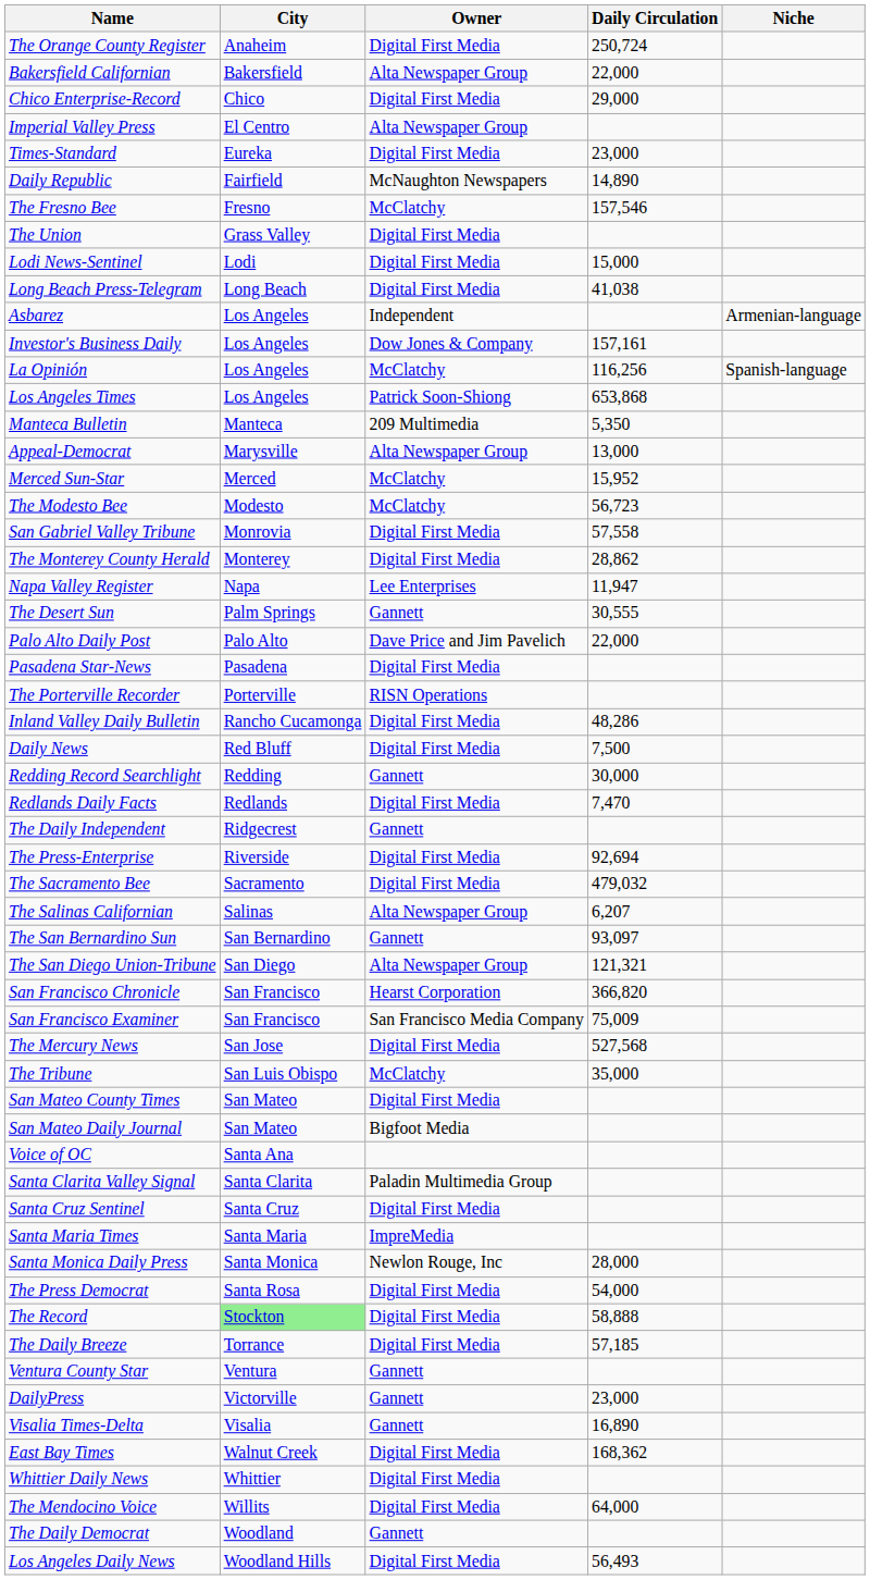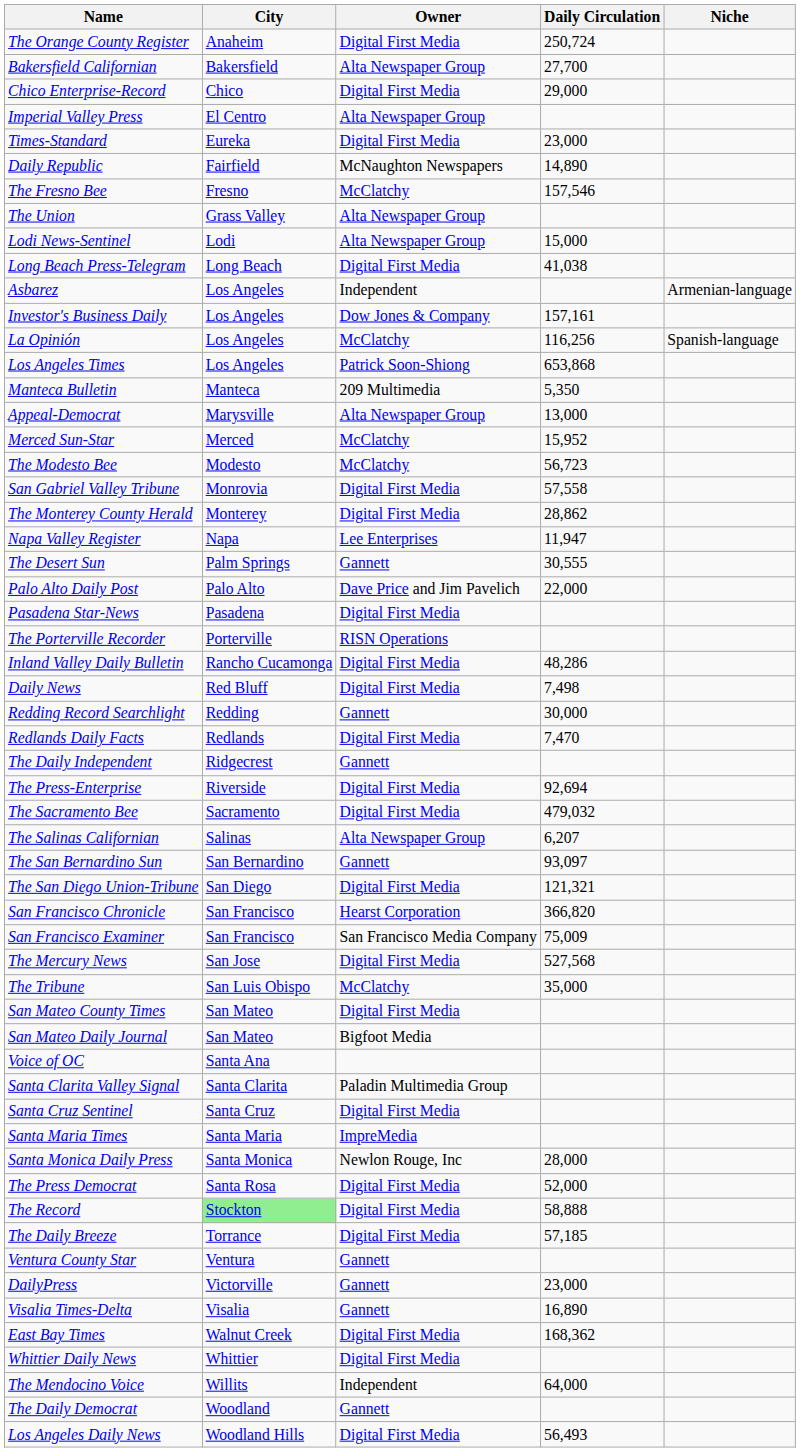 <table class="wikitable sortable">
 <tr>
 <th>Name</th>
 <th>City</th>
 <th>Owner</th>
 <th>Daily Circulation</th>
 <th>Niche</th>
 </tr>
 <tr>
 <td><em><a href='#'>The Orange County Register</a></em></td>
 <td><a href='#'>Anaheim</a></td>
 <td><a href='#'>Digital First Media</a></td>
 <td>250,724</td>
 <td></td>
 </tr>
 <tr>
 <td><em><a href='#'>Bakersfield Californian</a></em></td>
 <td><a href='#'>Bakersfield</a></td>
 <td><a href='#'>Alta Newspaper Group</a></td>
-<td>22,000</td>
+<td>27,700</td>
 <td></td>
 </tr>
 <tr>
 <td><em><a href='#'>Chico Enterprise-Record</a></em></td>
 <td><a href='#'>Chico</a></td>
 <td><a href='#'>Digital First Media</a></td>
 <td>29,000</td>
 <td></td>
 </tr>
 <tr>
 <td><em><a href='#'>Imperial Valley Press</a></em></td>
 <td><a href='#'>El Centro</a></td>
 <td><a href='#'>Alta Newspaper Group</a></td>
 <td></td>
 <td></td>
 </tr>
 <tr>
 <td><em><a href='#'>Times-Standard</a></em></td>
 <td><a href='#'>Eureka</a></td>
 <td><a href='#'>Digital First Media</a></td>
 <td>23,000</td>
 <td></td>
 </tr>
 <tr>
 <td><em><a href='#'>Daily Republic</a></em></td>
 <td><a href='#'>Fairfield</a></td>
 <td>McNaughton Newspapers</td>
 <td>14,890</td>
 <td></td>
 </tr>
 <tr>
 <td><em><a href='#'>The Fresno Bee</a></em></td>
 <td><a href='#'>Fresno</a></td>
 <td><a href='#'>McClatchy</a></td>
 <td>157,546</td>
 <td></td>
 </tr>
 <tr>
 <td><a href='#'><em>The Union</em></a></td>
 <td><a href='#'>Grass Valley</a></td>
-<td><a href='#'>Digital First Media</a></td>
+<td><a href='#'>Alta Newspaper Group</a></td>
 <td></td>
 <td></td>
 </tr>
 <tr>
 <td><em><a href='#'>Lodi News-Sentinel</a></em></td>
 <td><a href='#'>Lodi</a></td>
-<td><a href='#'>Digital First Media</a></td>
+<td><a href='#'>Alta Newspaper Group</a></td>
 <td>15,000</td>
 <td></td>
 </tr>
 <tr>
 <td><em><a href='#'>Long Beach Press-Telegram</a></em></td>
 <td><a href='#'>Long Beach</a></td>
 <td><a href='#'>Digital First Media</a></td>
 <td>41,038</td>
 <td></td>
 </tr>
 <tr>
 <td><em><a href='#'>Asbarez</a></em></td>
 <td><a href='#'>Los Angeles</a></td>
 <td>Independent</td>
 <td></td>
 <td>Armenian-language</td>
 </tr>
 <tr>
 <td><em><a href='#'>Investor's Business Daily</a></em></td>
 <td><a href='#'>Los Angeles</a></td>
 <td><a href='#'>Dow Jones & Company</a></td>
 <td>157,161</td>
 <td></td>
 </tr>
 <tr>
 <td><em><a href='#'>La Opinión</a></em></td>
 <td><a href='#'>Los Angeles</a></td>
 <td><a href='#'>McClatchy</a></td>
 <td>116,256</td>
 <td>Spanish-language</td>
 </tr>
 <tr>
 <td><em><a href='#'>Los Angeles Times</a></em></td>
 <td><a href='#'>Los Angeles</a></td>
 <td><a href='#'>Patrick Soon-Shiong</a></td>
 <td>653,868</td>
 <td></td>
 </tr>
 <tr>
 <td><em><a href='#'>Manteca Bulletin</a></em></td>
 <td><a href='#'>Manteca</a></td>
 <td>209 Multimedia</td>
 <td>5,350</td>
 <td></td>
 </tr>
 <tr>
 <td><em><a href='#'>Appeal-Democrat</a></em></td>
 <td><a href='#'>Marysville</a></td>
 <td><a href='#'>Alta Newspaper Group</a></td>
 <td>13,000</td>
 <td></td>
 </tr>
 <tr>
 <td><em><a href='#'>Merced Sun-Star</a></em></td>
 <td><a href='#'>Merced</a></td>
 <td><a href='#'>McClatchy</a></td>
 <td>15,952</td>
 <td></td>
 </tr>
 <tr>
 <td><em><a href='#'>The Modesto Bee</a></em></td>
 <td><a href='#'>Modesto</a></td>
 <td><a href='#'>McClatchy</a></td>
 <td>56,723</td>
 <td></td>
 </tr>
 <tr>
 <td><em><a href='#'>San Gabriel Valley Tribune</a></em></td>
 <td><a href='#'>Monrovia</a></td>
 <td><a href='#'>Digital First Media</a></td>
 <td>57,558</td>
 <td></td>
 </tr>
 <tr>
 <td><em><a href='#'>The Monterey County Herald</a></em></td>
 <td><a href='#'>Monterey</a></td>
 <td><a href='#'>Digital First Media</a></td>
 <td>28,862</td>
 <td></td>
 </tr>
 <tr>
 <td><em><a href='#'>Napa Valley Register</a></em></td>
 <td><a href='#'>Napa</a></td>
 <td><a href='#'>Lee Enterprises</a></td>
 <td>11,947</td>
 <td></td>
 </tr>
 <tr>
 <td><em><a href='#'>The Desert Sun</a></em></td>
 <td><a href='#'>Palm Springs</a></td>
 <td><a href='#'>Gannett</a></td>
 <td>30,555</td>
 <td></td>
 </tr>
 <tr>
 <td><em><a href='#'>Palo Alto Daily Post</a></em></td>
 <td><a href='#'>Palo Alto</a></td>
 <td><a href='#'>Dave Price</a> and Jim Pavelich</td>
 <td>22,000</td>
 <td></td>
 </tr>
 <tr>
 <td><em><a href='#'>Pasadena Star-News</a></em></td>
 <td><a href='#'>Pasadena</a></td>
 <td><a href='#'>Digital First Media</a></td>
 <td></td>
 <td></td>
 </tr>
 <tr>
 <td><em><a href='#'>The Porterville Recorder</a></em></td>
 <td><a href='#'>Porterville</a></td>
 <td><a href='#'>RISN Operations</a></td>
 <td></td>
 <td></td>
 </tr>
 <tr>
 <td><em><a href='#'>Inland Valley Daily Bulletin</a></em></td>
 <td><a href='#'>Rancho Cucamonga</a></td>
 <td><a href='#'>Digital First Media</a></td>
 <td>48,286</td>
 <td></td>
 </tr>
 <tr>
 <td><a href='#'><em>Daily News</em></a></td>
 <td><a href='#'>Red Bluff</a></td>
 <td><a href='#'>Digital First Media</a></td>
-<td>7,500</td>
+<td>7,498</td>
 <td></td>
 </tr>
 <tr>
 <td><em><a href='#'>Redding Record Searchlight</a></em></td>
 <td><a href='#'>Redding</a></td>
 <td><a href='#'>Gannett</a></td>
 <td>30,000</td>
 <td></td>
 </tr>
 <tr>
 <td><em><a href='#'>Redlands Daily Facts</a></em></td>
 <td><a href='#'>Redlands</a></td>
 <td><a href='#'>Digital First Media</a></td>
 <td>7,470</td>
 <td></td>
 </tr>
 <tr>
 <td><a href='#'><em>The Daily Independent</em></a></td>
 <td><a href='#'>Ridgecrest</a></td>
 <td><a href='#'>Gannett</a></td>
 <td></td>
 <td></td>
 </tr>
 <tr>
 <td><em><a href='#'>The Press-Enterprise</a></em></td>
 <td><a href='#'>Riverside</a></td>
 <td><a href='#'>Digital First Media</a></td>
 <td>92,694</td>
 <td></td>
 </tr>
 <tr>
 <td><em><a href='#'>The Sacramento Bee</a></em></td>
 <td><a href='#'>Sacramento</a></td>
 <td><a href='#'>Digital First Media</a></td>
 <td>479,032</td>
 <td></td>
 </tr>
 <tr>
 <td><em><a href='#'>The Salinas Californian</a></em></td>
 <td><a href='#'>Salinas</a></td>
 <td><a href='#'>Alta Newspaper Group</a></td>
 <td>6,207</td>
 <td></td>
 </tr>
 <tr>
 <td><em><a href='#'>The San Bernardino Sun</a></em></td>
 <td><a href='#'>San Bernardino</a></td>
 <td><a href='#'>Gannett</a></td>
 <td>93,097</td>
 <td></td>
 </tr>
 <tr>
 <td><em><a href='#'>The San Diego Union-Tribune</a></em></td>
 <td><a href='#'>San Diego</a></td>
-<td><a href='#'>Alta Newspaper Group</a></td>
+<td><a href='#'>Digital First Media</a></td>
 <td>121,321</td>
 <td></td>
 </tr>
 <tr>
 <td><em><a href='#'>San Francisco Chronicle</a></em></td>
 <td><a href='#'>San Francisco</a></td>
 <td><a href='#'>Hearst Corporation</a></td>
 <td>366,820</td>
 <td></td>
 </tr>
 <tr>
 <td><em><a href='#'>San Francisco Examiner</a></em></td>
 <td><a href='#'>San Francisco</a></td>
 <td>San Francisco Media Company</td>
 <td>75,009</td>
 <td></td>
 </tr>
 <tr>
 <td><em><a href='#'>The Mercury News</a></em></td>
 <td><a href='#'>San Jose</a></td>
 <td><a href='#'>Digital First Media</a></td>
 <td>527,568</td>
 <td></td>
 </tr>
 <tr>
 <td><a href='#'><em>The Tribune</em></a></td>
 <td><a href='#'>San Luis Obispo</a></td>
 <td><a href='#'>McClatchy</a></td>
 <td>35,000</td>
 <td></td>
 </tr>
 <tr>
 <td><em><a href='#'>San Mateo County Times</a></em></td>
 <td><a href='#'>San Mateo</a></td>
 <td><a href='#'>Digital First Media</a></td>
 <td></td>
 <td></td>
 </tr>
 <tr>
 <td><em><a href='#'>San Mateo Daily Journal</a></em></td>
 <td><a href='#'>San Mateo</a></td>
 <td>Bigfoot Media</td>
 <td></td>
 <td></td>
 </tr>
 <tr>
 <td><em><a href='#'>Voice of OC</a></em></td>
 <td><a href='#'>Santa Ana</a></td>
 <td></td>
 <td></td>
 <td></td>
 </tr>
 <tr>
 <td><em><a href='#'>Santa Clarita Valley Signal</a></em></td>
 <td><a href='#'>Santa Clarita</a></td>
 <td>Paladin Multimedia Group</td>
 <td></td>
 <td></td>
 </tr>
 <tr>
 <td><em><a href='#'>Santa Cruz Sentinel</a></em></td>
 <td><a href='#'>Santa Cruz</a></td>
 <td><a href='#'>Digital First Media</a></td>
 <td></td>
 <td></td>
 </tr>
 <tr>
 <td><em><a href='#'>Santa Maria Times</a></em></td>
 <td><a href='#'>Santa Maria</a></td>
 <td><a href='#'>ImpreMedia</a></td>
 <td></td>
 <td></td>
 </tr>
 <tr>
 <td><em><a href='#'>Santa Monica Daily Press</a></em></td>
 <td><a href='#'>Santa Monica</a></td>
 <td>Newlon Rouge, Inc</td>
 <td>28,000</td>
 <td></td>
 </tr>
 <tr>
 <td><em><a href='#'>The Press Democrat</a></em></td>
 <td><a href='#'>Santa Rosa</a></td>
 <td><a href='#'>Digital First Media</a></td>
-<td>54,000</td>
+<td>52,000</td>
 <td></td>
 </tr>
 <tr>
 <td><a href='#'><em>The Record</em></a></td>
 <td style="background: lightgreen;"><a href='#'>Stockton</a></td>
 <td><a href='#'>Digital First Media</a></td>
 <td>58,888</td>
 <td></td>
 </tr>
 <tr>
 <td><em><a href='#'>The Daily Breeze</a></em></td>
 <td><a href='#'>Torrance</a></td>
 <td><a href='#'>Digital First Media</a></td>
 <td>57,185</td>
 <td></td>
 </tr>
 <tr>
 <td><em><a href='#'>Ventura County Star</a></em></td>
 <td><a href='#'>Ventura</a></td>
 <td><a href='#'>Gannett</a></td>
 <td></td>
 <td></td>
 </tr>
 <tr>
 <td><a href='#'><em>DailyPress</em></a></td>
 <td><a href='#'>Victorville</a></td>
 <td><a href='#'>Gannett</a></td>
 <td>23,000</td>
 <td></td>
 </tr>
 <tr>
 <td><em><a href='#'>Visalia Times-Delta</a></em></td>
 <td><a href='#'>Visalia</a></td>
 <td><a href='#'>Gannett</a></td>
 <td>16,890</td>
 <td></td>
 </tr>
 <tr>
 <td><em><a href='#'>East Bay Times</a></em></td>
 <td><a href='#'>Walnut Creek</a></td>
 <td><a href='#'>Digital First Media</a></td>
 <td>168,362</td>
 <td></td>
 </tr>
 <tr>
 <td><em><a href='#'>Whittier Daily News</a></em></td>
 <td><a href='#'>Whittier</a></td>
 <td><a href='#'>Digital First Media</a></td>
 <td></td>
 <td></td>
 </tr>
 <tr>
 <td><em><a href='#'>The Mendocino Voice</a></em></td>
 <td><a href='#'>Willits</a></td>
-<td><a href='#'>Digital First Media</a></td>
+<td>Independent</td>
 <td>64,000</td>
 <td></td>
 </tr>
 <tr>
 <td><em><a href='#'>The Daily Democrat</a></em></td>
 <td><a href='#'>Woodland</a></td>
 <td><a href='#'>Gannett</a></td>
 <td></td>
 <td></td>
 </tr>
 <tr>
 <td><em><a href='#'>Los Angeles Daily News</a></em></td>
 <td><a href='#'>Woodland Hills</a></td>
 <td><a href='#'>Digital First Media</a></td>
 <td>56,493</td>
 <td></td>
 </tr>
 </table>
